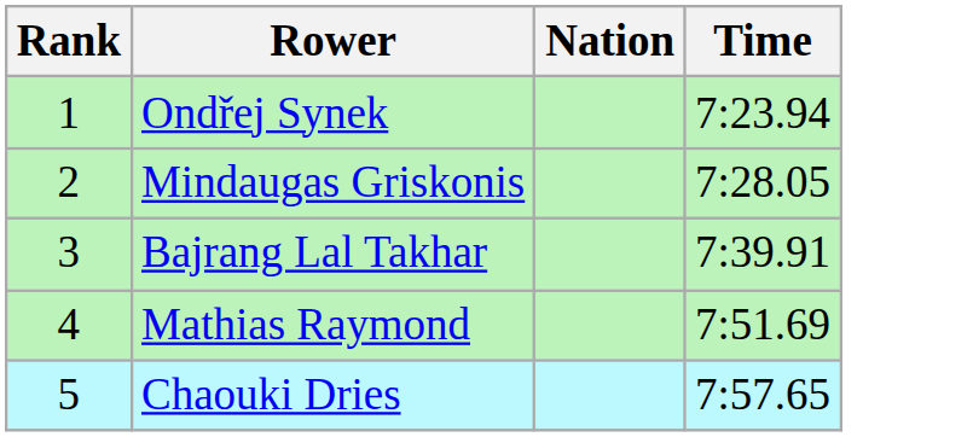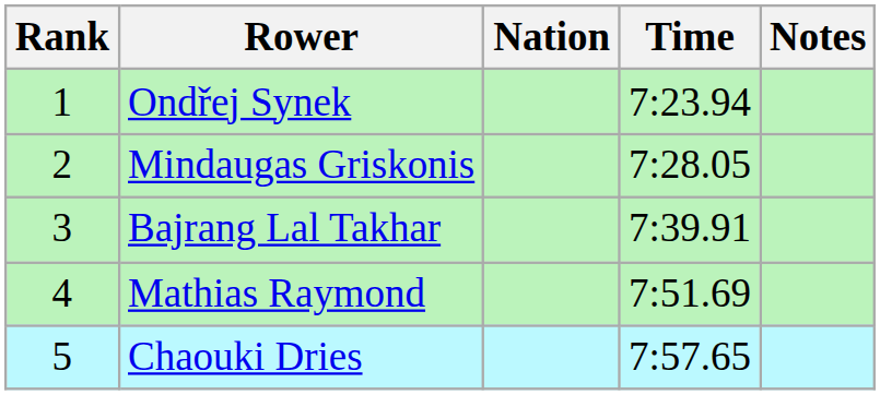 <table class="wikitable sortable" style="text-align:center">
 <tr>
 <th>Rank</th>
 <th>Rower</th>
 <th>Nation</th>
 <th>Time</th>
+<th>Notes</th>
 </tr>
 <tr bgcolor=bbf3bb>
 <td>1</td>
 <td align=left><a href='#'>Ondřej Synek</a></td>
 <td align=left></td>
 <td>7:23.94</td>
+<td></td>
 </tr>
 <tr bgcolor=bbf3bb>
 <td>2</td>
 <td align=left><a href='#'>Mindaugas Griskonis</a></td>
 <td align=left></td>
 <td>7:28.05</td>
+<td></td>
 </tr>
 <tr bgcolor=bbf3bb>
 <td>3</td>
 <td align=left><a href='#'>Bajrang Lal Takhar</a></td>
 <td align=left></td>
 <td>7:39.91</td>
+<td></td>
 </tr>
 <tr bgcolor=bbf3bb>
 <td>4</td>
 <td align=left><a href='#'>Mathias Raymond</a></td>
 <td align=left></td>
 <td>7:51.69</td>
+<td></td>
 </tr>
 <tr bgcolor=bbf9ff>
 <td>5</td>
 <td align=left><a href='#'>Chaouki Dries</a></td>
 <td align=left></td>
 <td>7:57.65</td>
+<td></td>
 </tr>
 </table>
